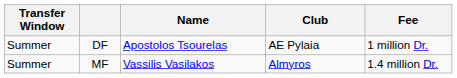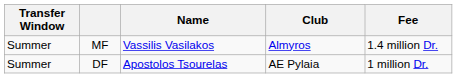 <table class="wikitable plainrowheaders">
 <tr>
 <th scope="col" style="width:6em;">Transfer Window</th>
 <th scope="col" style="width:3em;"></th>
 <th scope="col" style="width:12em;">Name</th>
 <th scope="col" style="width:8em;">Club</th>
 <th scope="col" style="width:7em;">Fee</th>
 </tr>
 <tr>
 <td>Summer</td>
+<td align="center">MF</td>
+<td> <a href='#'>Vassilis Vasilakos</a></td>
+<td> <a href='#'>Almyros</a></td>
+<td>1.4 million <a href='#'>Dr.</a></td>
+</tr>
+<tr>
+<td>Summer</td>
 <td align="center">DF</td>
 <td> <a href='#'>Apostolos Tsourelas</a></td>
 <td> AE Pylaia</td>
 <td>1 million <a href='#'>Dr.</a></td>
 </tr>
-<tr>
-<td>Summer</td>
-<td align="center">MF</td>
-<td> <a href='#'>Vassilis Vasilakos</a></td>
-<td> <a href='#'>Almyros</a></td>
-<td>1.4 million <a href='#'>Dr.</a></td>
-</tr>
 </table>
